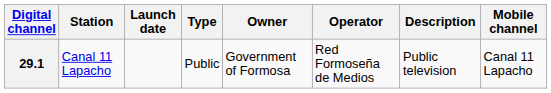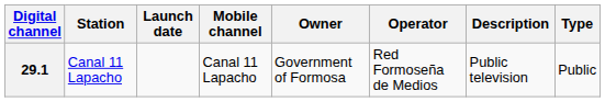 <table class="wikitable sortable" style="font-size: 90%;">
 <tr>
 <th><a href='#'>Digital<br>channel</a></th>
 <th>Station</th>
 <th>Launch date</th>
-<th>Type</th>
+<th>Mobile<br>channel</th>
 <th>Owner</th>
 <th>Operator</th>
 <th>Description</th>
-<th>Mobile<br>channel</th>
+<th>Type</th>
 </tr>
 <tr>
 <th>29.1</th>
 <td><a href='#'>Canal 11 Lapacho</a></td>
 <td></td>
-<td>Public</td>
+<td>Canal 11 Lapacho</td>
 <td>Government of Formosa</td>
 <td>Red Formoseña de Medios</td>
 <td>Public television</td>
-<td>Canal 11 Lapacho</td>
+<td>Public</td>
 </tr>
 </table>
